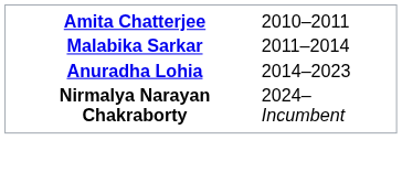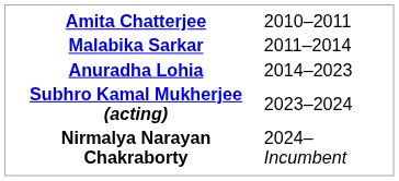 <table class="floatright" style="width:22em; padding:0.2em; margin-left:0.5em; border: 1px solid #a2a9b1;">
 <tr>
 <th scope="row"><a href='#'>Amita Chatterjee</a></th>
 <td>2010–2011</td>
 </tr>
 <tr>
 <th scope="row"><a href='#'>Malabika Sarkar</a></th>
 <td>2011–2014</td>
 </tr>
 <tr>
 <th scope="row"><a href='#'>Anuradha Lohia</a></th>
 <td>2014–2023</td>
 </tr>
 <tr>
+<th scope="row"><a href='#'>Subhro Kamal Mukherjee</a> <em>(acting)</em></th>
+<td>2023–2024</td>
+</tr>
+<tr>
 <th scope="row">Nirmalya Narayan Chakraborty</th>
 <td>2024–<em>Incumbent</em></td>
 </tr>
 </table>
